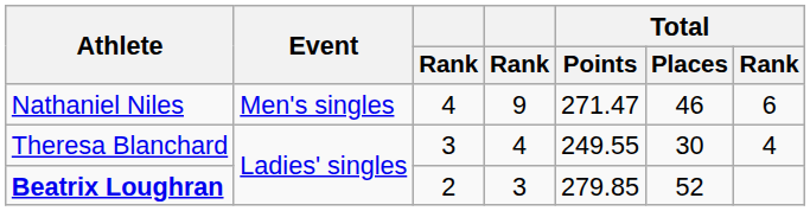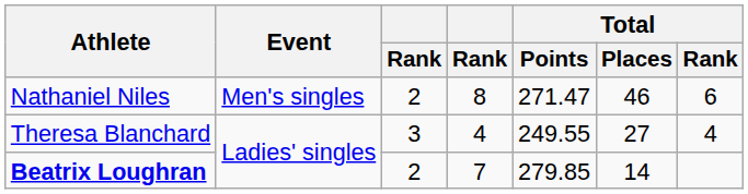 <table class=wikitable style=font-size:90%;text-align:center>
 <tr>
 <th rowspan=2>Athlete</th>
 <th rowspan=2>Event</th>
 <th></th>
 <th></th>
 <th colspan=3>Total</th>
 </tr>
 <tr style=font-size:95%>
 <th>Rank</th>
 <th>Rank</th>
 <th>Points</th>
 <th>Places</th>
 <th>Rank</th>
 </tr>
 <tr>
 <td align=left><a href='#'>Nathaniel Niles</a></td>
 <td align=left><a href='#'>Men's singles</a></td>
-<td>4</td>
-<td>9</td>
+<td>2</td>
+<td>8</td>
 <td>271.47</td>
 <td>46</td>
 <td>6</td>
 </tr>
 <tr>
 <td align=left><a href='#'>Theresa Blanchard</a></td>
 <td align=left rowspan=2><a href='#'>Ladies' singles</a></td>
 <td>3</td>
 <td>4</td>
 <td>249.55</td>
-<td>30</td>
+<td>27</td>
 <td>4</td>
 </tr>
 <tr>
 <td align=left><strong><a href='#'>Beatrix Loughran</a></strong></td>
 <td>2</td>
-<td>3</td>
+<td>7</td>
 <td>279.85</td>
-<td>52</td>
+<td>14</td>
 <td></td>
 </tr>
 </table>
